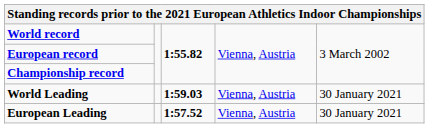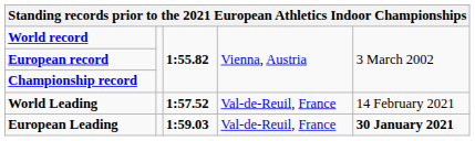 <table class="wikitable">
 <tr>
 <th colspan="5">Standing records prior to the 2021 European Athletics Indoor Championships</th>
 </tr>
 <tr>
 <td><strong><a href='#'>World record</a></strong></td>
 <td rowspan="3"></td>
 <td rowspan="3"><strong>1:55.82</strong></td>
 <td rowspan="3"><a href='#'>Vienna</a>, <a href='#'>Austria</a></td>
 <td rowspan="3">3 March 2002</td>
 </tr>
 <tr>
 <td><strong><a href='#'>European record</a></strong></td>
 </tr>
 <tr>
 <td><strong><a href='#'>Championship record</a></strong></td>
 </tr>
 <tr>
 <td><strong>World Leading</strong></td>
 <td></td>
-<td><strong>1:59.03</strong></td>
-<td><a href='#'>Vienna</a>, <a href='#'>Austria</a></td>
-<td>30 January 2021</td>
+<td><strong>1:57.52</strong></td>
+<td><a href='#'>Val-de-Reuil</a>, <a href='#'>France</a></td>
+<td>14 February 2021</td>
 </tr>
 <tr>
 <td><strong>European Leading</strong></td>
 <td></td>
-<td><strong>1:57.52</strong></td>
-<td><a href='#'>Vienna</a>, <a href='#'>Austria</a></td>
-<td>30 January 2021</td>
+<td><strong>1:59.03</strong></td>
+<td><a href='#'>Val-de-Reuil</a>, <a href='#'>France</a></td>
+<td><strong>30 January 2021</strong></td>
 </tr>
 </table>
